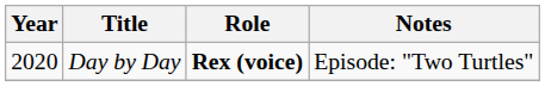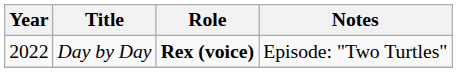 <table class="wikitable sortable">
 <tr>
 <th>Year</th>
 <th>Title</th>
 <th>Role</th>
 <th>Notes</th>
 </tr>
 <tr>
-<td>2020</td>
+<td>2022</td>
 <td><em>Day by Day</em></td>
 <td><strong>Rex (voice)</strong></td>
 <td>Episode: "Two Turtles"</td>
 </tr>
 <tr>
 </tr>
 </table>
